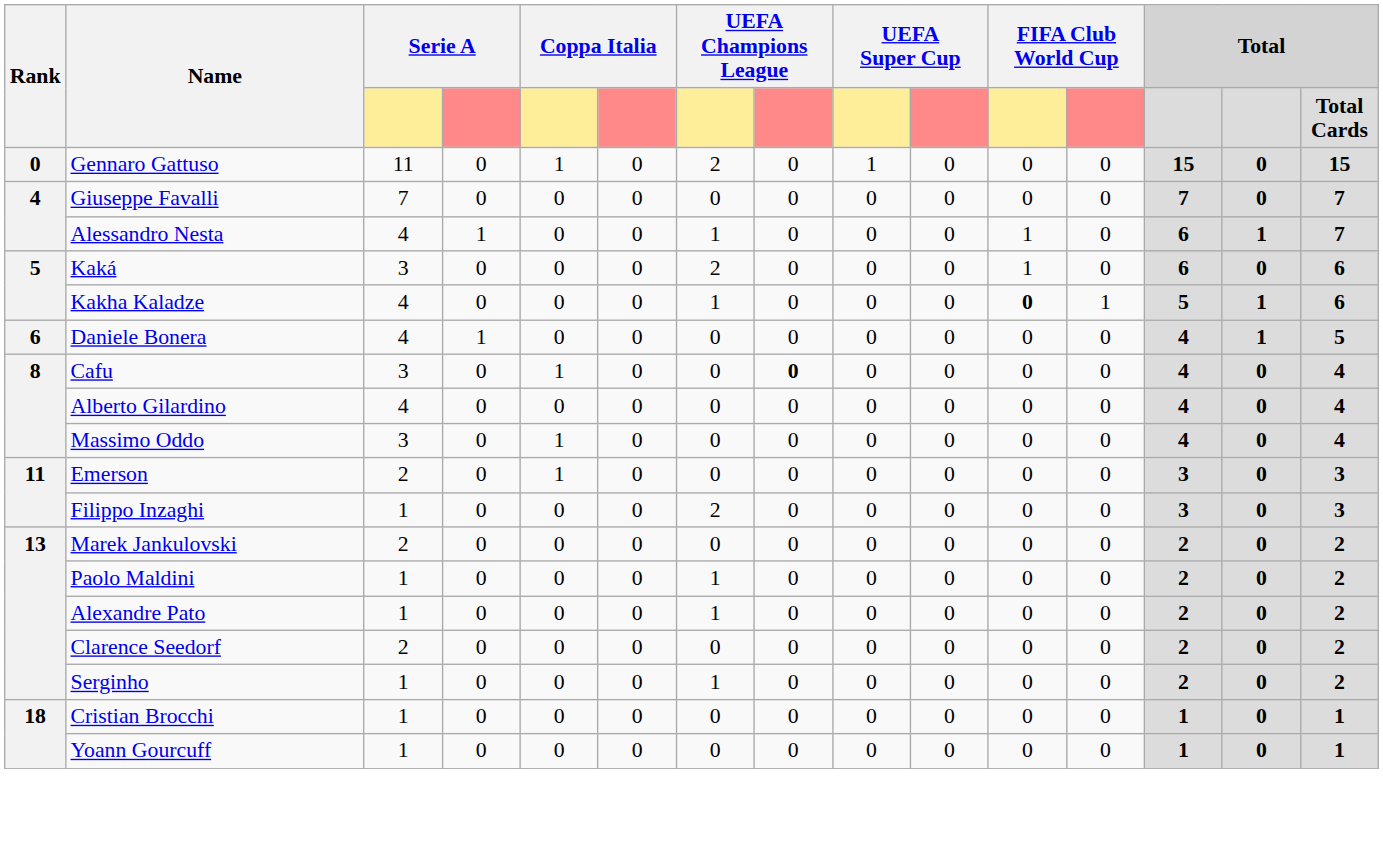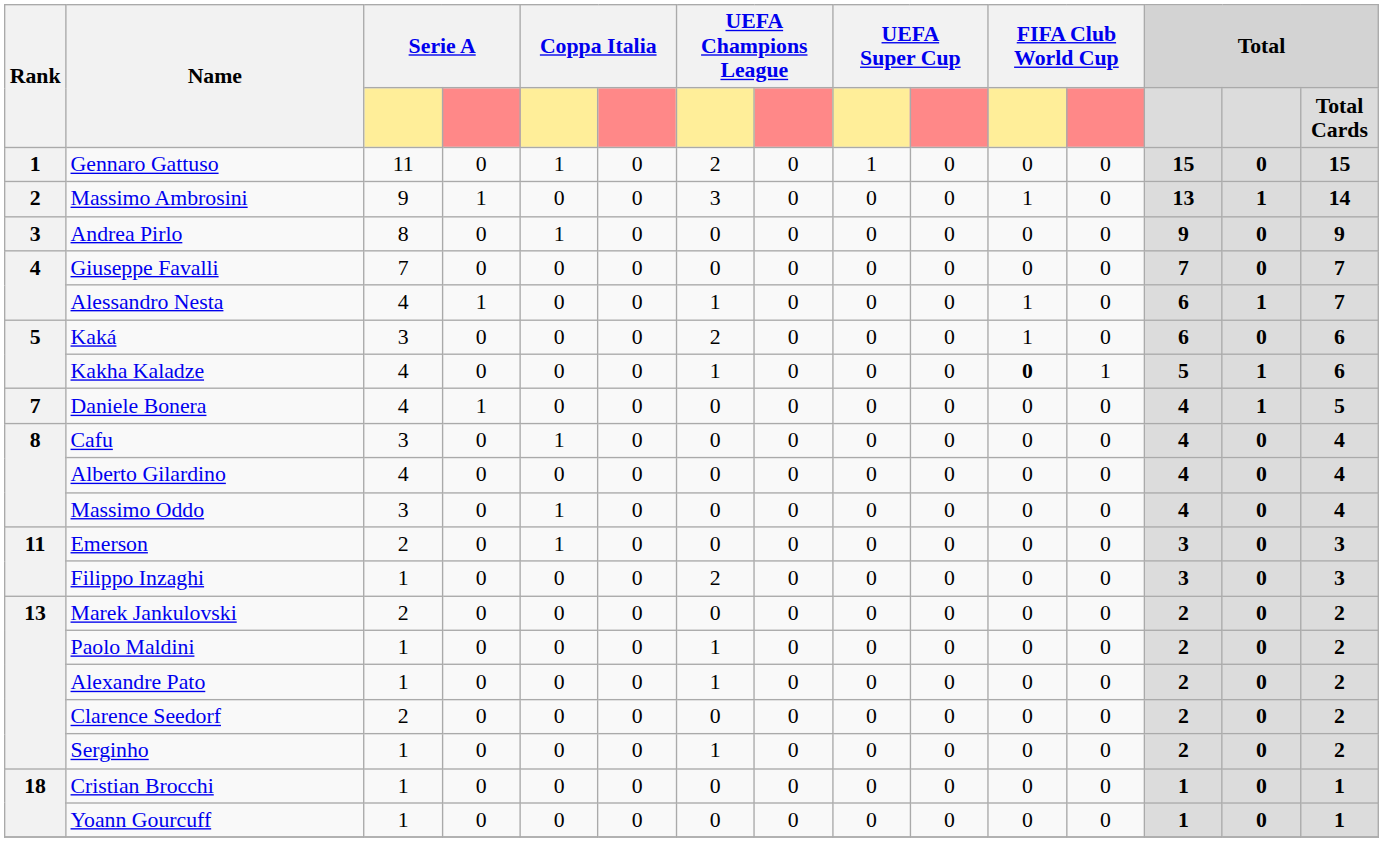 <table class="wikitable" style="text-align: center;" width=80%>
 <tr>
 <th width=3% rowspan="2">Rank</th>
 <th rowspan="2">Name</th>
 <th colspan="2" width="100px"><a href='#'>Serie A</a></th>
 <th colspan="2" width="100px"><a href='#'>Coppa Italia</a></th>
 <th colspan="2" width="100px"><a href='#'>UEFA<br>Champions League</a></th>
 <th colspan="2" width="100px"><a href='#'>UEFA<br>Super Cup</a></th>
 <th colspan="2" width="100px"><a href='#'>FIFA Club World Cup</a></th>
 <th colspan="3" style="background: #D3D3D3">Total</th>
 </tr>
 <tr>
 <th width="50px" style="background: #FFEE99"></th>
 <th width="50px" style="background: #FF8888"></th>
 <th width="50px" style="background: #FFEE99"></th>
 <th width="50px" style="background: #FF8888"></th>
 <th width="50px" style="background: #FFEE99"></th>
 <th width="50px" style="background: #FF8888"></th>
 <th width="50px" style="background: #FFEE99"></th>
 <th width="50px" style="background: #FF8888"></th>
 <th width="50px" style="background: #FFEE99"></th>
 <th width="50px" style="background: #FF8888"></th>
 <th width="50px" style="background: #DCDCDC"></th>
 <th width="50px" style="background: #DCDCDC"></th>
 <th width="50px" style="background: #DCDCDC">Total Cards</th>
 </tr>
 <tr>
-<th>0</th>
+<th>1</th>
 <td style="text-align:left;"> <a href='#'>Gennaro Gattuso</a></td>
 <td>11 </td>
 <td>0</td>
 <td>1 </td>
 <td>0</td>
 <td>2 </td>
 <td>0</td>
 <td>1 </td>
 <td>0</td>
 <td>0 </td>
 <td>0</td>
 <th style="background: #DCDCDC">15 </th>
 <th style="background: #DCDCDC">0 </th>
 <th style="background: #DCDCDC">15 </th>
+</tr>
+<tr>
+<th>2</th>
+<td style="text-align:left;"> <a href='#'>Massimo Ambrosini</a></td>
+<td>9 </td>
+<td>1</td>
+<td>0 </td>
+<td>0</td>
+<td>3 </td>
+<td>0</td>
+<td>0 </td>
+<td>0</td>
+<td>1 </td>
+<td>0</td>
+<th style="background: #DCDCDC">13 </th>
+<th style="background: #DCDCDC">1 </th>
+<th style="background: #DCDCDC">14 </th>
+</tr>
+<tr>
+<th>3</th>
+<td style="text-align:left;"> <a href='#'>Andrea Pirlo</a></td>
+<td>8 </td>
+<td>0</td>
+<td>1 </td>
+<td>0</td>
+<td>0 </td>
+<td>0</td>
+<td>0 </td>
+<td>0</td>
+<td>0 </td>
+<td>0</td>
+<th style="background: #DCDCDC">9 </th>
+<th style="background: #DCDCDC">0 </th>
+<th style="background: #DCDCDC">9 </th>
 </tr>
 <tr>
 <th rowspan="2" valign="top">4</th>
 <td style="text-align:left;"> <a href='#'>Giuseppe Favalli</a></td>
 <td>7 </td>
 <td>0</td>
 <td>0 </td>
 <td>0</td>
 <td>0 </td>
 <td>0</td>
 <td>0 </td>
 <td>0</td>
 <td>0 </td>
 <td>0</td>
 <th style="background: #DCDCDC">7 </th>
 <th style="background: #DCDCDC">0 </th>
 <th style="background: #DCDCDC">7 </th>
 </tr>
 <tr>
 <td style="text-align:left;"> <a href='#'>Alessandro Nesta</a></td>
 <td>4 </td>
 <td>1</td>
 <td>0 </td>
 <td>0</td>
 <td>1 </td>
 <td>0</td>
 <td>0 </td>
 <td>0</td>
 <td>1 </td>
 <td>0</td>
 <th style="background: #DCDCDC">6 </th>
 <th style="background: #DCDCDC">1 </th>
 <th style="background: #DCDCDC">7 </th>
 </tr>
 <tr>
 <th rowspan="2" valign="top">5</th>
 <td style="text-align:left;"> <a href='#'>Kaká</a></td>
 <td>3 </td>
 <td>0</td>
 <td>0 </td>
 <td>0</td>
 <td>2 </td>
 <td>0</td>
 <td>0 </td>
 <td>0</td>
 <td>1 </td>
 <td>0</td>
 <th style="background: #DCDCDC">6 </th>
 <th style="background: #DCDCDC">0 </th>
 <th style="background: #DCDCDC">6 </th>
 </tr>
 <tr>
 <td style="text-align:left;"> <a href='#'>Kakha Kaladze</a></td>
 <td>4 </td>
 <td>0</td>
 <td>0 </td>
 <td>0</td>
 <td>1 </td>
 <td>0</td>
 <td>0 </td>
 <td>0</td>
 <td><strong>0 </strong></td>
 <td>1</td>
 <th style="background: #DCDCDC">5 </th>
 <th style="background: #DCDCDC">1 </th>
 <th style="background: #DCDCDC">6 </th>
 </tr>
 <tr>
-<th>6</th>
+<th>7</th>
 <td style="text-align:left;"> <a href='#'>Daniele Bonera</a></td>
 <td>4 </td>
 <td>1</td>
 <td>0 </td>
 <td>0</td>
 <td>0 </td>
 <td>0</td>
 <td>0 </td>
 <td>0</td>
 <td>0 </td>
 <td>0</td>
 <th style="background: #DCDCDC">4 </th>
 <th style="background: #DCDCDC">1 </th>
 <th style="background: #DCDCDC">5 </th>
 </tr>
 <tr>
 <th rowspan="3" valign="top">8</th>
 <td style="text-align:left;"> <a href='#'>Cafu</a></td>
 <td>3 </td>
 <td>0</td>
 <td>1 </td>
 <td>0</td>
 <td>0 </td>
-<td><strong>0</strong></td>
+<td>0</td>
 <td>0 </td>
 <td>0</td>
 <td>0 </td>
 <td>0</td>
 <th style="background: #DCDCDC">4 </th>
 <th style="background: #DCDCDC">0 </th>
 <th style="background: #DCDCDC">4 </th>
 </tr>
 <tr>
 <td style="text-align:left;"> <a href='#'>Alberto Gilardino</a></td>
 <td>4 </td>
 <td>0</td>
 <td>0 </td>
 <td>0</td>
 <td>0 </td>
 <td>0</td>
 <td>0 </td>
 <td>0</td>
 <td>0 </td>
 <td>0</td>
 <th style="background: #DCDCDC">4 </th>
 <th style="background: #DCDCDC">0 </th>
 <th style="background: #DCDCDC">4 </th>
 </tr>
 <tr>
 <td style="text-align:left;"> <a href='#'>Massimo Oddo</a></td>
 <td>3 </td>
 <td>0</td>
 <td>1 </td>
 <td>0</td>
 <td>0 </td>
 <td>0</td>
 <td>0 </td>
 <td>0</td>
 <td>0 </td>
 <td>0</td>
 <th style="background: #DCDCDC">4 </th>
 <th style="background: #DCDCDC">0 </th>
 <th style="background: #DCDCDC">4 </th>
 </tr>
 <tr>
 <th rowspan="2" valign="top">11</th>
 <td style="text-align:left;"> <a href='#'>Emerson</a></td>
 <td>2 </td>
 <td>0</td>
 <td>1 </td>
 <td>0</td>
 <td>0 </td>
 <td>0</td>
 <td>0 </td>
 <td>0</td>
 <td>0 </td>
 <td>0</td>
 <th style="background: #DCDCDC">3 </th>
 <th style="background: #DCDCDC">0 </th>
 <th style="background: #DCDCDC">3 </th>
 </tr>
 <tr>
 <td style="text-align:left;"> <a href='#'>Filippo Inzaghi</a></td>
 <td>1 </td>
 <td>0</td>
 <td>0 </td>
 <td>0</td>
 <td>2 </td>
 <td>0</td>
 <td>0 </td>
 <td>0</td>
 <td>0 </td>
 <td>0</td>
 <th style="background: #DCDCDC">3 </th>
 <th style="background: #DCDCDC">0 </th>
 <th style="background: #DCDCDC">3 </th>
 </tr>
 <tr>
 <th rowspan="5" valign="top">13</th>
 <td style="text-align:left;"> <a href='#'>Marek Jankulovski</a></td>
 <td>2 </td>
 <td>0</td>
 <td>0 </td>
 <td>0</td>
 <td>0 </td>
 <td>0</td>
 <td>0 </td>
 <td>0</td>
 <td>0 </td>
 <td>0</td>
 <th style="background: #DCDCDC">2 </th>
 <th style="background: #DCDCDC">0 </th>
 <th style="background: #DCDCDC">2 </th>
 </tr>
 <tr>
 <td style="text-align:left;"> <a href='#'>Paolo Maldini</a></td>
 <td>1 </td>
 <td>0</td>
 <td>0 </td>
 <td>0</td>
 <td>1 </td>
 <td>0</td>
 <td>0 </td>
 <td>0</td>
 <td>0 </td>
 <td>0</td>
 <th style="background: #DCDCDC">2 </th>
 <th style="background: #DCDCDC">0 </th>
 <th style="background: #DCDCDC">2 </th>
 </tr>
 <tr>
 <td style="text-align:left;"> <a href='#'>Alexandre Pato</a></td>
 <td>1 </td>
 <td>0</td>
 <td>0 </td>
 <td>0</td>
 <td>1 </td>
 <td>0</td>
 <td>0 </td>
 <td>0</td>
 <td>0 </td>
 <td>0</td>
 <th style="background: #DCDCDC">2 </th>
 <th style="background: #DCDCDC">0 </th>
 <th style="background: #DCDCDC">2 </th>
 </tr>
 <tr>
 <td style="text-align:left;"> <a href='#'>Clarence Seedorf</a></td>
 <td>2 </td>
 <td>0</td>
 <td>0 </td>
 <td>0</td>
 <td>0 </td>
 <td>0</td>
 <td>0 </td>
 <td>0</td>
 <td>0 </td>
 <td>0</td>
 <th style="background: #DCDCDC">2 </th>
 <th style="background: #DCDCDC">0 </th>
 <th style="background: #DCDCDC">2 </th>
 </tr>
 <tr>
 <td style="text-align:left;"> <a href='#'>Serginho</a></td>
 <td>1 </td>
 <td>0</td>
 <td>0 </td>
 <td>0</td>
 <td>1 </td>
 <td>0</td>
 <td>0 </td>
 <td>0</td>
 <td>0 </td>
 <td>0</td>
 <th style="background: #DCDCDC">2 </th>
 <th style="background: #DCDCDC">0 </th>
 <th style="background: #DCDCDC">2 </th>
 </tr>
 <tr>
 <th rowspan="2" valign="top">18</th>
 <td style="text-align:left;"> <a href='#'>Cristian Brocchi</a></td>
 <td>1 </td>
 <td>0</td>
 <td>0 </td>
 <td>0</td>
 <td>0 </td>
 <td>0</td>
 <td>0 </td>
 <td>0</td>
 <td>0 </td>
 <td>0</td>
 <th style="background: #DCDCDC">1 </th>
 <th style="background: #DCDCDC">0 </th>
 <th style="background: #DCDCDC">1 </th>
 </tr>
 <tr>
 <td style="text-align:left;"> <a href='#'>Yoann Gourcuff</a></td>
 <td>1 </td>
 <td>0</td>
 <td>0 </td>
 <td>0</td>
 <td>0 </td>
 <td>0</td>
 <td>0 </td>
 <td>0</td>
 <td>0 </td>
 <td>0</td>
 <th style="background: #DCDCDC">1 </th>
 <th style="background: #DCDCDC">0 </th>
 <th style="background: #DCDCDC">1 </th>
 </tr>
 <tr>
 </tr>
 </table>
